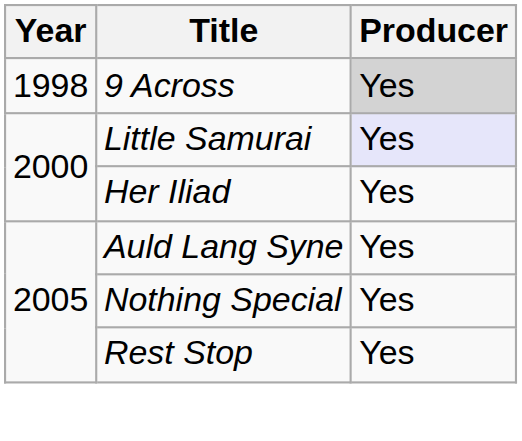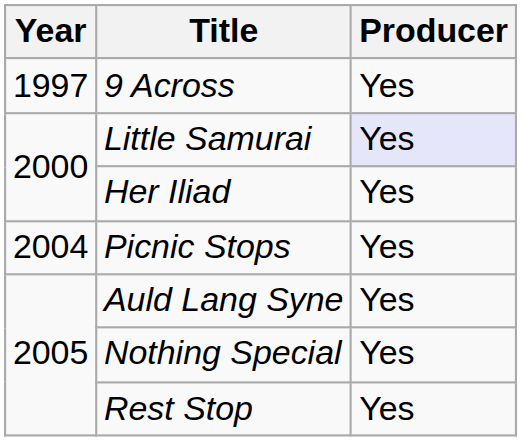 <table class="wikitable">
 <tr>
 <th>Year</th>
 <th>Title</th>
 <th>Producer</th>
 </tr>
 <tr>
-<td>1998</td>
+<td>1997</td>
 <td><em>9 Across</em></td>
-<td style="background: lightgrey;">Yes</td>
+<td>Yes</td>
 </tr>
 <tr>
 <td rowspan="2">2000</td>
 <td><em>Little Samurai</em></td>
 <td style="background: lavender;">Yes</td>
 </tr>
 <tr>
 <td><em>Her Iliad</em></td>
+<td>Yes</td>
+</tr>
+<tr>
+<td>2004</td>
+<td><em>Picnic Stops</em></td>
 <td>Yes</td>
 </tr>
 <tr>
 <td rowspan="3">2005</td>
 <td><em>Auld Lang Syne</em></td>
 <td>Yes</td>
 </tr>
 <tr>
 <td><em>Nothing Special</em></td>
 <td>Yes</td>
 </tr>
 <tr>
 <td><em>Rest Stop</em></td>
 <td>Yes</td>
 </tr>
 </table>
